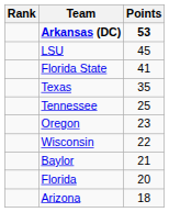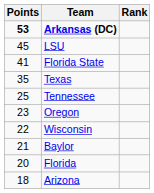 <table class="wikitable sortable" style="text-align:center">
 <tr>
+<th>Points</th>
+<th>Team</th>
 <th>Rank</th>
-<th>Team</th>
-<th>Points</th>
 </tr>
 <tr>
+<td><strong>53</strong></td>
+<td align="left"><strong><a href='#'>Arkansas</a></strong>  <strong>(DC)</strong></td>
 <td></td>
-<td align="left"><strong><a href='#'>Arkansas</a></strong>  <strong>(DC)</strong></td>
-<td><strong>53</strong></td>
 </tr>
 <tr>
+<td>45</td>
+<td align="left"><a href='#'>LSU</a></td>
 <td></td>
-<td align="left"><a href='#'>LSU</a></td>
-<td>45</td>
 </tr>
 <tr>
+<td>41</td>
+<td align="left"><a href='#'>Florida State</a></td>
 <td></td>
-<td align="left"><a href='#'>Florida State</a></td>
-<td>41</td>
 </tr>
 <tr>
+<td>35</td>
+<td align="left"><a href='#'>Texas</a></td>
 <td></td>
-<td align="left"><a href='#'>Texas</a></td>
-<td>35</td>
 </tr>
 <tr>
+<td>25</td>
+<td align="left"><a href='#'>Tennessee</a></td>
 <td></td>
-<td align="left"><a href='#'>Tennessee</a></td>
-<td>25</td>
 </tr>
 <tr>
+<td>23</td>
+<td align="left"><a href='#'>Oregon</a></td>
 <td></td>
-<td align="left"><a href='#'>Oregon</a></td>
-<td>23</td>
 </tr>
 <tr>
+<td>22</td>
+<td align="left"><a href='#'>Wisconsin</a></td>
 <td></td>
-<td align="left"><a href='#'>Wisconsin</a></td>
-<td>22</td>
 </tr>
 <tr>
+<td>21</td>
+<td align="left"><a href='#'>Baylor</a></td>
 <td></td>
-<td align="left"><a href='#'>Baylor</a></td>
-<td>21</td>
 </tr>
 <tr>
+<td>20</td>
+<td align="left"><a href='#'>Florida</a></td>
 <td></td>
-<td align="left"><a href='#'>Florida</a></td>
-<td>20</td>
 </tr>
 <tr>
+<td>18</td>
+<td align="left"><a href='#'>Arizona</a></td>
 <td></td>
-<td align="left"><a href='#'>Arizona</a></td>
-<td>18</td>
 </tr>
 </table>
